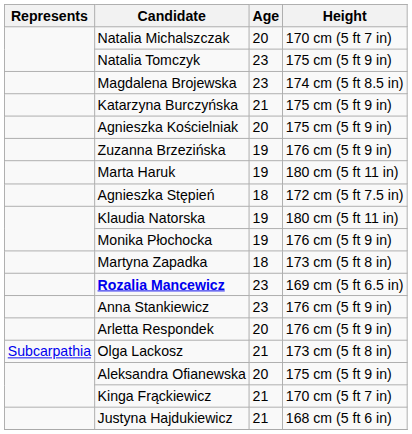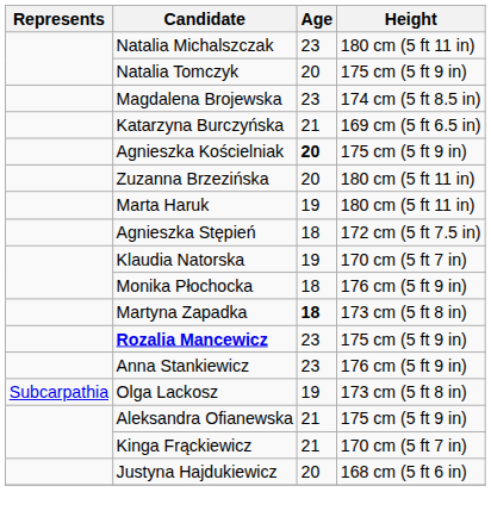 <table class="wikitable sortable" style="font-size: 95%;">
 <tr>
 <th>Represents</th>
 <th>Candidate</th>
 <th>Age</th>
 <th>Height</th>
 </tr>
 <tr>
 <td rowspan="2"></td>
 <td>Natalia Michalszczak</td>
-<td>20</td>
-<td>170 cm (5 ft 7 in)</td>
+<td>23</td>
+<td>180 cm (5 ft 11 in)</td>
 </tr>
 <tr>
 <td>Natalia Tomczyk</td>
-<td>23</td>
+<td>20</td>
 <td>175 cm (5 ft 9 in)</td>
 </tr>
 <tr>
 <td></td>
 <td>Magdalena Brojewska</td>
 <td>23</td>
 <td>174 cm (5 ft 8.5 in)</td>
 </tr>
 <tr>
 <td></td>
 <td>Katarzyna Burczyńska</td>
 <td>21</td>
-<td>175 cm (5 ft 9 in)</td>
+<td>169 cm (5 ft 6.5 in)</td>
 </tr>
 <tr>
 <td></td>
 <td>Agnieszka Kościelniak</td>
-<td>20</td>
+<td><strong>20</strong></td>
 <td>175 cm (5 ft 9 in)</td>
 </tr>
 <tr>
 <td></td>
 <td>Zuzanna Brzezińska</td>
-<td>19</td>
-<td>176 cm (5 ft 9 in)</td>
+<td>20</td>
+<td>180 cm (5 ft 11 in)</td>
 </tr>
 <tr>
 <td></td>
 <td>Marta Haruk</td>
 <td>19</td>
 <td>180 cm (5 ft 11 in)</td>
 </tr>
 <tr>
 <td></td>
 <td>Agnieszka Stępień</td>
 <td>18</td>
 <td>172 cm (5 ft 7.5 in)</td>
 </tr>
 <tr>
 <td rowspan="2"></td>
 <td>Klaudia Natorska</td>
 <td>19</td>
-<td>180 cm (5 ft 11 in)</td>
+<td>170 cm (5 ft 7 in)</td>
 </tr>
 <tr>
 <td>Monika Płochocka</td>
-<td>19</td>
+<td>18</td>
 <td>176 cm (5 ft 9 in)</td>
 </tr>
 <tr>
 <td></td>
 <td>Martyna Zapadka</td>
-<td>18</td>
+<td><strong>18</strong></td>
 <td>173 cm (5 ft 8 in)</td>
 </tr>
 <tr>
 <td></td>
 <td><strong><a href='#'>Rozalia Mancewicz</a></strong></td>
 <td>23</td>
-<td>169 cm (5 ft 6.5 in)</td>
+<td>175 cm (5 ft 9 in)</td>
 </tr>
 <tr>
 <td></td>
 <td>Anna Stankiewicz</td>
 <td>23</td>
 <td>176 cm (5 ft 9 in)</td>
 </tr>
 <tr>
-<td></td>
-<td>Arletta Respondek</td>
-<td>20</td>
-<td>176 cm (5 ft 9 in)</td>
-</tr>
-<tr>
 <td> <a href='#'>Subcarpathia</a></td>
 <td>Olga Lackosz</td>
-<td>21</td>
+<td>19</td>
 <td>173 cm  (5 ft 8 in)</td>
 </tr>
 <tr>
 <td rowspan="2"></td>
 <td>Aleksandra Ofianewska</td>
-<td>20</td>
+<td>21</td>
 <td>175 cm (5 ft 9 in)</td>
 </tr>
 <tr>
 <td>Kinga Frąckiewicz</td>
 <td>21</td>
 <td>170 cm (5 ft 7 in)</td>
 </tr>
 <tr>
 <td></td>
 <td>Justyna Hajdukiewicz</td>
-<td>21</td>
+<td>20</td>
 <td>168 cm (5 ft 6 in)</td>
 </tr>
 <tr>
 </tr>
 </table>
